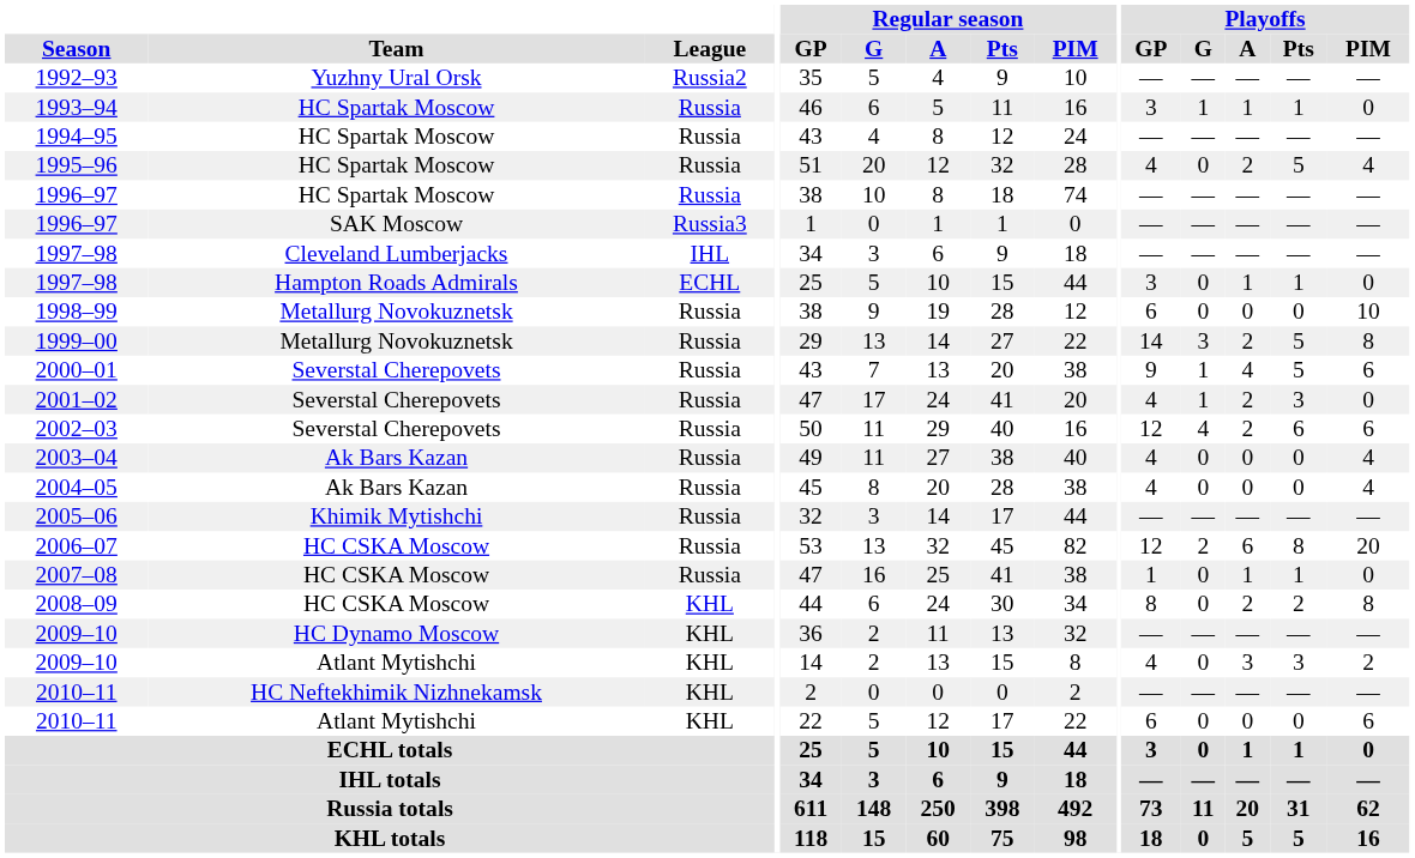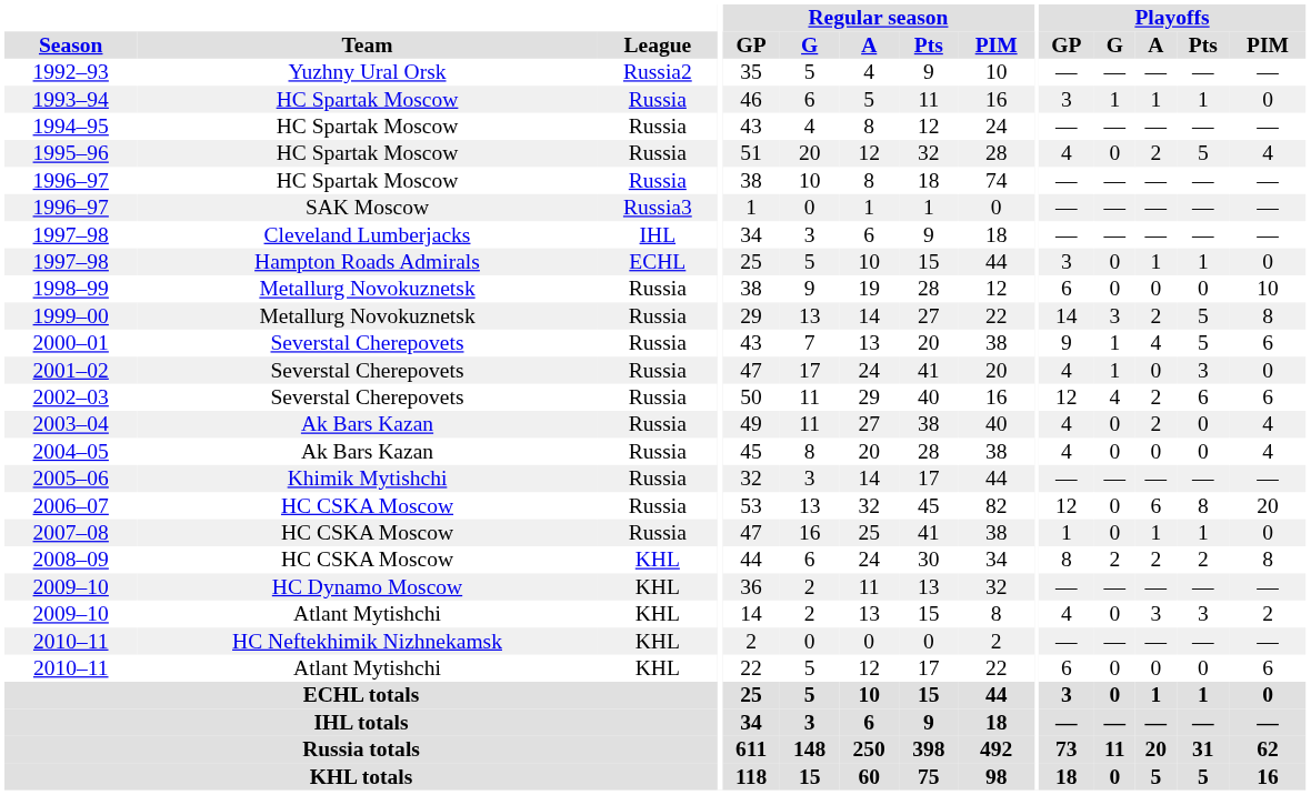 <table border="0" cellpadding="1" cellspacing="0" style="text-align:center; width:60em">
 <tr bgcolor="#e0e0e0">
 <th colspan="3" bgcolor="#ffffff"></th>
 <th rowspan="99" bgcolor="#ffffff"></th>
 <th colspan="5"><a href='#'>Regular season</a></th>
 <th rowspan="99" bgcolor="#ffffff"></th>
 <th colspan="5"><a href='#'>Playoffs</a></th>
 </tr>
 <tr bgcolor="#e0e0e0">
 <th><a href='#'>Season</a></th>
 <th>Team</th>
 <th>League</th>
 <th>GP</th>
 <th><a href='#'>G</a></th>
 <th><a href='#'>A</a></th>
 <th><a href='#'>Pts</a></th>
 <th><a href='#'>PIM</a></th>
 <th>GP</th>
 <th>G</th>
 <th>A</th>
 <th>Pts</th>
 <th>PIM</th>
 </tr>
 <tr>
 <td><a href='#'>1992–93</a></td>
 <td><a href='#'>Yuzhny Ural Orsk</a></td>
 <td><a href='#'>Russia2</a></td>
 <td>35</td>
 <td>5</td>
 <td>4</td>
 <td>9</td>
 <td>10</td>
 <td>—</td>
 <td>—</td>
 <td>—</td>
 <td>—</td>
 <td>—</td>
 </tr>
 <tr bgcolor="#f0f0f0">
 <td><a href='#'>1993–94</a></td>
 <td><a href='#'>HC Spartak Moscow</a></td>
 <td><a href='#'>Russia</a></td>
 <td>46</td>
 <td>6</td>
 <td>5</td>
 <td>11</td>
 <td>16</td>
 <td>3</td>
 <td>1</td>
 <td>1</td>
 <td>1</td>
 <td>0</td>
 </tr>
 <tr>
 <td><a href='#'>1994–95</a></td>
 <td>HC Spartak Moscow</td>
 <td>Russia</td>
 <td>43</td>
 <td>4</td>
 <td>8</td>
 <td>12</td>
 <td>24</td>
 <td>—</td>
 <td>—</td>
 <td>—</td>
 <td>—</td>
 <td>—</td>
 </tr>
 <tr bgcolor="#f0f0f0">
 <td><a href='#'>1995–96</a></td>
 <td>HC Spartak Moscow</td>
 <td>Russia</td>
 <td>51</td>
 <td>20</td>
 <td>12</td>
 <td>32</td>
 <td>28</td>
 <td>4</td>
 <td>0</td>
 <td>2</td>
 <td>5</td>
 <td>4</td>
 </tr>
 <tr>
 <td><a href='#'>1996–97</a></td>
 <td>HC Spartak Moscow</td>
 <td><a href='#'>Russia</a></td>
 <td>38</td>
 <td>10</td>
 <td>8</td>
 <td>18</td>
 <td>74</td>
 <td>—</td>
 <td>—</td>
 <td>—</td>
 <td>—</td>
 <td>—</td>
 </tr>
 <tr bgcolor="#f0f0f0">
 <td><a href='#'>1996–97</a></td>
 <td>SAK Moscow</td>
 <td><a href='#'>Russia3</a></td>
 <td>1</td>
 <td>0</td>
 <td>1</td>
 <td>1</td>
 <td>0</td>
 <td>—</td>
 <td>—</td>
 <td>—</td>
 <td>—</td>
 <td>—</td>
 </tr>
 <tr>
 <td><a href='#'>1997–98</a></td>
 <td><a href='#'>Cleveland Lumberjacks</a></td>
 <td><a href='#'>IHL</a></td>
 <td>34</td>
 <td>3</td>
 <td>6</td>
 <td>9</td>
 <td>18</td>
 <td>—</td>
 <td>—</td>
 <td>—</td>
 <td>—</td>
 <td>—</td>
 </tr>
 <tr bgcolor="#f0f0f0">
 <td><a href='#'>1997–98</a></td>
 <td><a href='#'>Hampton Roads Admirals</a></td>
 <td><a href='#'>ECHL</a></td>
 <td>25</td>
 <td>5</td>
 <td>10</td>
 <td>15</td>
 <td>44</td>
 <td>3</td>
 <td>0</td>
 <td>1</td>
 <td>1</td>
 <td>0</td>
 </tr>
 <tr>
 <td><a href='#'>1998–99</a></td>
 <td><a href='#'>Metallurg Novokuznetsk</a></td>
 <td>Russia</td>
 <td>38</td>
 <td>9</td>
 <td>19</td>
 <td>28</td>
 <td>12</td>
 <td>6</td>
 <td>0</td>
 <td>0</td>
 <td>0</td>
 <td>10</td>
 </tr>
 <tr bgcolor="#f0f0f0">
 <td><a href='#'>1999–00</a></td>
 <td>Metallurg Novokuznetsk</td>
 <td>Russia</td>
 <td>29</td>
 <td>13</td>
 <td>14</td>
 <td>27</td>
 <td>22</td>
 <td>14</td>
 <td>3</td>
 <td>2</td>
 <td>5</td>
 <td>8</td>
 </tr>
 <tr>
 <td><a href='#'>2000–01</a></td>
 <td><a href='#'>Severstal Cherepovets</a></td>
 <td>Russia</td>
 <td>43</td>
 <td>7</td>
 <td>13</td>
 <td>20</td>
 <td>38</td>
 <td>9</td>
 <td>1</td>
 <td>4</td>
 <td>5</td>
 <td>6</td>
 </tr>
 <tr bgcolor="#f0f0f0">
 <td><a href='#'>2001–02</a></td>
 <td>Severstal Cherepovets</td>
 <td>Russia</td>
 <td>47</td>
 <td>17</td>
 <td>24</td>
 <td>41</td>
 <td>20</td>
 <td>4</td>
 <td>1</td>
-<td>2</td>
+<td>0</td>
 <td>3</td>
 <td>0</td>
 </tr>
 <tr>
 <td><a href='#'>2002–03</a></td>
 <td>Severstal Cherepovets</td>
 <td>Russia</td>
 <td>50</td>
 <td>11</td>
 <td>29</td>
 <td>40</td>
 <td>16</td>
 <td>12</td>
 <td>4</td>
 <td>2</td>
 <td>6</td>
 <td>6</td>
 </tr>
 <tr bgcolor="#f0f0f0">
 <td><a href='#'>2003–04</a></td>
 <td><a href='#'>Ak Bars Kazan</a></td>
 <td>Russia</td>
 <td>49</td>
 <td>11</td>
 <td>27</td>
 <td>38</td>
 <td>40</td>
 <td>4</td>
 <td>0</td>
-<td>0</td>
+<td>2</td>
 <td>0</td>
 <td>4</td>
 </tr>
 <tr>
 <td><a href='#'>2004–05</a></td>
 <td>Ak Bars Kazan</td>
 <td>Russia</td>
 <td>45</td>
 <td>8</td>
 <td>20</td>
 <td>28</td>
 <td>38</td>
 <td>4</td>
 <td>0</td>
 <td>0</td>
 <td>0</td>
 <td>4</td>
 </tr>
 <tr bgcolor="#f0f0f0">
 <td><a href='#'>2005–06</a></td>
 <td><a href='#'>Khimik Mytishchi</a></td>
 <td>Russia</td>
 <td>32</td>
 <td>3</td>
 <td>14</td>
 <td>17</td>
 <td>44</td>
 <td>—</td>
 <td>—</td>
 <td>—</td>
 <td>—</td>
 <td>—</td>
 </tr>
 <tr>
 <td><a href='#'>2006–07</a></td>
 <td><a href='#'>HC CSKA Moscow</a></td>
 <td>Russia</td>
 <td>53</td>
 <td>13</td>
 <td>32</td>
 <td>45</td>
 <td>82</td>
 <td>12</td>
-<td>2</td>
+<td>0</td>
 <td>6</td>
 <td>8</td>
 <td>20</td>
 </tr>
 <tr bgcolor="#f0f0f0">
 <td><a href='#'>2007–08</a></td>
 <td>HC CSKA Moscow</td>
 <td>Russia</td>
 <td>47</td>
 <td>16</td>
 <td>25</td>
 <td>41</td>
 <td>38</td>
 <td>1</td>
 <td>0</td>
 <td>1</td>
 <td>1</td>
 <td>0</td>
 </tr>
 <tr>
 <td><a href='#'>2008–09</a></td>
 <td>HC CSKA Moscow</td>
 <td><a href='#'>KHL</a></td>
 <td>44</td>
 <td>6</td>
 <td>24</td>
 <td>30</td>
 <td>34</td>
 <td>8</td>
-<td>0</td>
+<td>2</td>
 <td>2</td>
 <td>2</td>
 <td>8</td>
 </tr>
 <tr bgcolor="#f0f0f0">
 <td><a href='#'>2009–10</a></td>
 <td><a href='#'>HC Dynamo Moscow</a></td>
 <td>KHL</td>
 <td>36</td>
 <td>2</td>
 <td>11</td>
 <td>13</td>
 <td>32</td>
 <td>—</td>
 <td>—</td>
 <td>—</td>
 <td>—</td>
 <td>—</td>
 </tr>
 <tr>
 <td><a href='#'>2009–10</a></td>
 <td>Atlant Mytishchi</td>
 <td>KHL</td>
 <td>14</td>
 <td>2</td>
 <td>13</td>
 <td>15</td>
 <td>8</td>
 <td>4</td>
 <td>0</td>
 <td>3</td>
 <td>3</td>
 <td>2</td>
 </tr>
 <tr bgcolor="#f0f0f0">
 <td><a href='#'>2010–11</a></td>
 <td><a href='#'>HC Neftekhimik Nizhnekamsk</a></td>
 <td>KHL</td>
 <td>2</td>
 <td>0</td>
 <td>0</td>
 <td>0</td>
 <td>2</td>
 <td>—</td>
 <td>—</td>
 <td>—</td>
 <td>—</td>
 <td>—</td>
 </tr>
 <tr>
 <td><a href='#'>2010–11</a></td>
 <td>Atlant Mytishchi</td>
 <td>KHL</td>
 <td>22</td>
 <td>5</td>
 <td>12</td>
 <td>17</td>
 <td>22</td>
 <td>6</td>
 <td>0</td>
 <td>0</td>
 <td>0</td>
 <td>6</td>
 </tr>
 <tr>
 </tr>
 <tr ALIGN="center" bgcolor="#e0e0e0">
 <th colspan="3">ECHL totals</th>
 <th ALIGN="center">25</th>
 <th ALIGN="center">5</th>
 <th ALIGN="center">10</th>
 <th ALIGN="center">15</th>
 <th ALIGN="center">44</th>
 <th ALIGN="center">3</th>
 <th ALIGN="center">0</th>
 <th ALIGN="center">1</th>
 <th ALIGN="center">1</th>
 <th ALIGN="center">0</th>
 </tr>
 <tr>
 </tr>
 <tr ALIGN="center" bgcolor="#e0e0e0">
 <th colspan="3">IHL totals</th>
 <th ALIGN="center">34</th>
 <th ALIGN="center">3</th>
 <th ALIGN="center">6</th>
 <th ALIGN="center">9</th>
 <th ALIGN="center">18</th>
 <th ALIGN="center">—</th>
 <th ALIGN="center">—</th>
 <th ALIGN="center">—</th>
 <th ALIGN="center">—</th>
 <th ALIGN="center">—</th>
 </tr>
 <tr>
 </tr>
 <tr ALIGN="center" bgcolor="#e0e0e0">
 <th colspan="3">Russia totals</th>
 <th ALIGN="center">611</th>
 <th ALIGN="center">148</th>
 <th ALIGN="center">250</th>
 <th ALIGN="center">398</th>
 <th ALIGN="center">492</th>
 <th ALIGN="center">73</th>
 <th ALIGN="center">11</th>
 <th ALIGN="center">20</th>
 <th ALIGN="center">31</th>
 <th ALIGN="center">62</th>
 </tr>
 <tr>
 </tr>
 <tr ALIGN="center" bgcolor="#e0e0e0">
 <th colspan="3">KHL totals</th>
 <th ALIGN="center">118</th>
 <th ALIGN="center">15</th>
 <th ALIGN="center">60</th>
 <th ALIGN="center">75</th>
 <th ALIGN="center">98</th>
 <th ALIGN="center">18</th>
 <th ALIGN="center">0</th>
 <th ALIGN="center">5</th>
 <th ALIGN="center">5</th>
 <th ALIGN="center">16</th>
 </tr>
 </table>
